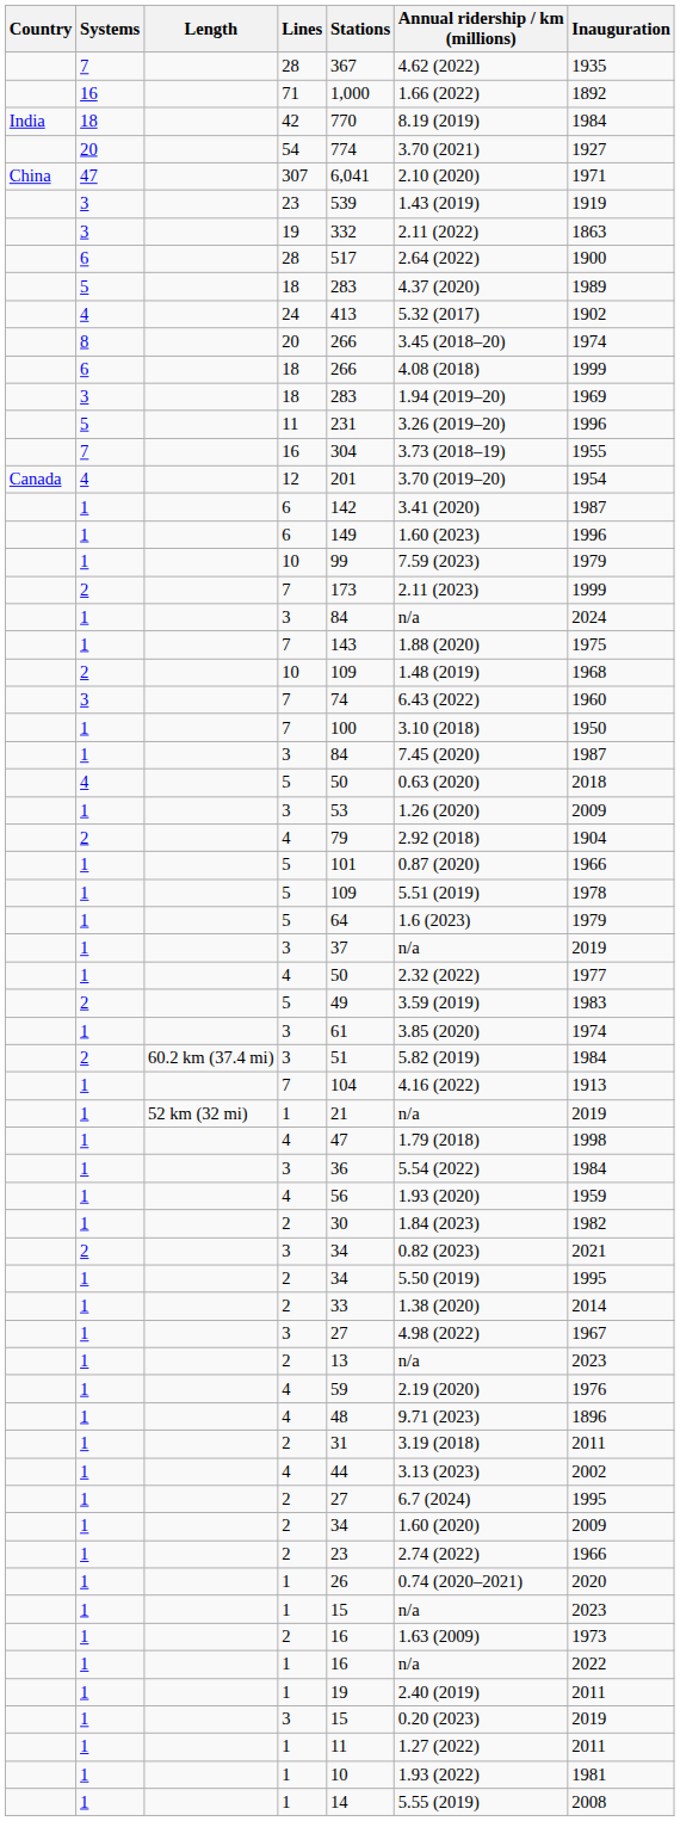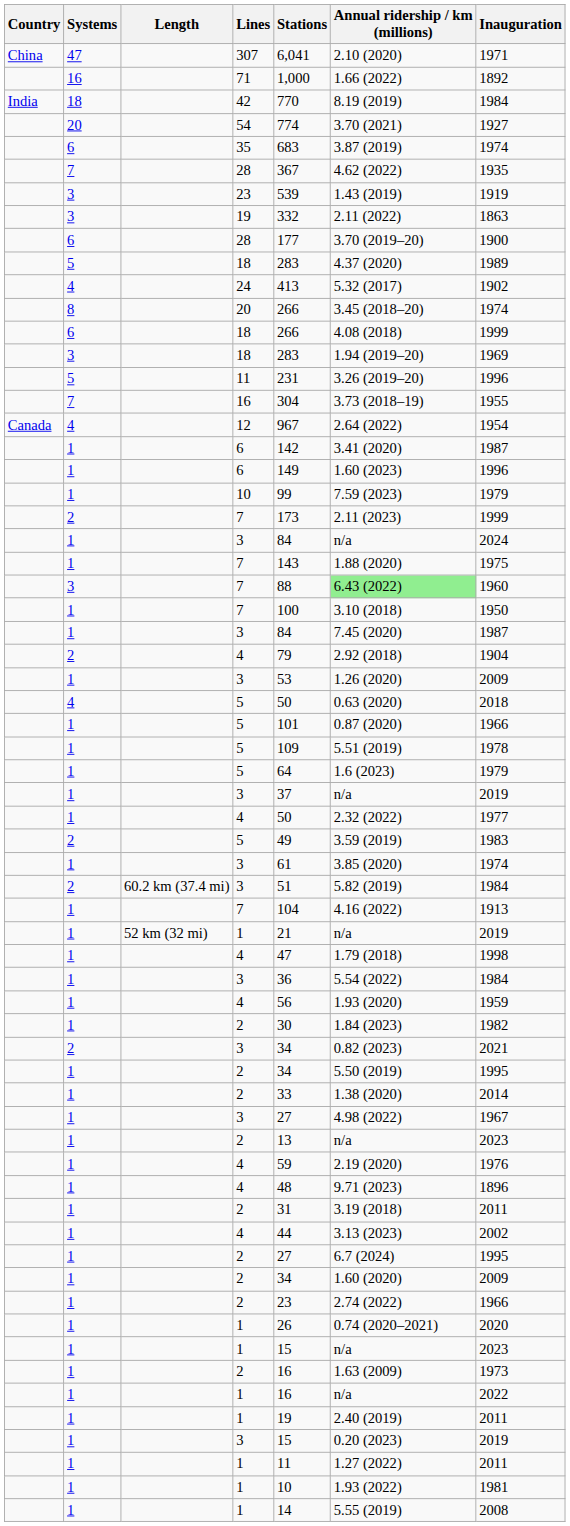 <table class="wikitable sortable sticky-header-multi static-row-numbers" style="font-size:;">
 <tr>
 <th>Country</th>
 <th>Systems</th>
 <th data-sort-type="number">Length</th>
 <th>Lines</th>
 <th>Stations</th>
 <th data-sort-type="number">Annual ridership / km<br>(millions)</th>
 <th>Inauguration</th>
 </tr>
 <tr>
-<td> </td>
-<td><a href='#'>7</a></td>
+<td> <a href='#'>China</a></td>
+<td><a href='#'>47</a></td>
 <td></td>
-<td>28</td>
-<td>367</td>
-<td>4.62 (2022)</td>
-<td>1935</td>
+<td>307</td>
+<td>6,041</td>
+<td>2.10 (2020)</td>
+<td>1971</td>
 </tr>
 <tr>
 <td> </td>
 <td><a href='#'>16</a></td>
 <td></td>
 <td>71</td>
 <td>1,000</td>
 <td>1.66 (2022)</td>
 <td>1892</td>
 </tr>
 <tr>
 <td> <a href='#'>India</a></td>
 <td><a href='#'>18</a></td>
 <td></td>
 <td>42</td>
 <td>770</td>
 <td>8.19 (2019)</td>
 <td>1984</td>
 </tr>
 <tr>
 <td></td>
 <td><a href='#'>20</a></td>
 <td></td>
 <td>54</td>
 <td>774</td>
 <td>3.70 (2021)</td>
 <td>1927</td>
 </tr>
 <tr>
-<td> <a href='#'>China</a></td>
-<td><a href='#'>47</a></td>
+<td> </td>
+<td><a href='#'>6</a></td>
 <td></td>
-<td>307</td>
-<td>6,041</td>
-<td>2.10 (2020)</td>
-<td>1971</td>
+<td>35</td>
+<td>683</td>
+<td>3.87 (2019)</td>
+<td>1974</td>
+</tr>
+<tr>
+<td> </td>
+<td><a href='#'>7</a></td>
+<td></td>
+<td>28</td>
+<td>367</td>
+<td>4.62 (2022)</td>
+<td>1935</td>
 </tr>
 <tr>
 <td> </td>
 <td><a href='#'>3</a></td>
 <td></td>
 <td>23</td>
 <td>539</td>
 <td>1.43 (2019)</td>
 <td>1919</td>
 </tr>
 <tr>
 <td> </td>
 <td><a href='#'>3</a></td>
 <td></td>
 <td>19</td>
 <td>332</td>
 <td>2.11 (2022)</td>
 <td>1863</td>
 </tr>
 <tr>
 <td> </td>
 <td><a href='#'>6</a></td>
 <td></td>
 <td>28</td>
-<td>517</td>
-<td>2.64 (2022)</td>
+<td>177</td>
+<td>3.70 (2019–20)</td>
 <td>1900</td>
 </tr>
 <tr>
 <td> </td>
 <td><a href='#'>5</a></td>
 <td></td>
 <td>18</td>
 <td>283</td>
 <td>4.37 (2020)</td>
 <td>1989</td>
 </tr>
 <tr>
 <td> </td>
 <td><a href='#'>4</a></td>
 <td></td>
 <td>24</td>
 <td>413</td>
 <td>5.32 (2017)</td>
 <td>1902</td>
 </tr>
 <tr>
 <td> </td>
 <td><a href='#'>8</a></td>
 <td></td>
 <td>20</td>
 <td>266</td>
 <td>3.45 (2018–20)</td>
 <td>1974</td>
 </tr>
 <tr>
 <td> </td>
 <td><a href='#'>6</a></td>
 <td></td>
 <td>18</td>
 <td>266</td>
 <td>4.08 (2018)</td>
 <td>1999</td>
 </tr>
 <tr>
 <td> </td>
 <td><a href='#'>3</a></td>
 <td></td>
 <td>18</td>
 <td>283</td>
 <td>1.94 (2019–20)</td>
 <td>1969</td>
 </tr>
 <tr>
 <td> </td>
 <td><a href='#'>5</a></td>
 <td></td>
 <td>11</td>
 <td>231</td>
 <td>3.26 (2019–20)</td>
 <td>1996</td>
 </tr>
 <tr>
 <td> </td>
 <td><a href='#'>7</a></td>
 <td></td>
 <td>16</td>
 <td>304</td>
 <td>3.73 (2018–19)</td>
 <td>1955</td>
 </tr>
 <tr>
 <td> <a href='#'>Canada</a></td>
 <td><a href='#'>4</a></td>
 <td></td>
 <td>12</td>
-<td>201</td>
-<td>3.70 (2019–20)</td>
+<td>967</td>
+<td>2.64 (2022)</td>
 <td>1954</td>
 </tr>
 <tr>
 <td> </td>
 <td><a href='#'>1</a></td>
 <td></td>
 <td>6</td>
 <td>142</td>
 <td>3.41 (2020)</td>
 <td>1987</td>
 </tr>
 <tr>
 <td> </td>
 <td><a href='#'>1</a></td>
 <td></td>
 <td>6</td>
 <td>149</td>
 <td>1.60 (2023)</td>
 <td>1996</td>
 </tr>
 <tr>
 <td></td>
 <td><a href='#'>1</a></td>
 <td></td>
 <td>10</td>
 <td>99</td>
 <td>7.59 (2023)</td>
 <td>1979</td>
 </tr>
 <tr>
 <td> </td>
 <td><a href='#'>2</a></td>
 <td></td>
 <td>7</td>
 <td>173</td>
 <td>2.11 (2023)</td>
 <td>1999</td>
 </tr>
 <tr>
 <td> </td>
 <td><a href='#'>1</a></td>
 <td></td>
 <td>3</td>
 <td>84</td>
 <td>n/a</td>
 <td>2024</td>
 </tr>
 <tr>
 <td> </td>
 <td><a href='#'>1</a></td>
 <td></td>
 <td>7</td>
 <td>143</td>
 <td>1.88 (2020)</td>
 <td>1975</td>
 </tr>
 <tr>
 <td> </td>
-<td><a href='#'>2</a></td>
-<td></td>
-<td>10</td>
-<td>109</td>
-<td>1.48 (2019)</td>
-<td>1968</td>
-</tr>
-<tr>
-<td> </td>
 <td><a href='#'>3</a></td>
 <td></td>
 <td>7</td>
-<td>74</td>
-<td>6.43 (2022)</td>
+<td>88</td>
+<td style="background: lightgreen;">6.43 (2022)</td>
 <td>1960</td>
 </tr>
 <tr>
 <td> </td>
 <td><a href='#'>1</a></td>
 <td></td>
 <td>7</td>
 <td>100</td>
 <td>3.10 (2018)</td>
 <td>1950</td>
 </tr>
 <tr>
 <td> </td>
 <td><a href='#'>1</a></td>
 <td></td>
 <td>3</td>
 <td>84</td>
 <td>7.45 (2020)</td>
 <td>1987</td>
 </tr>
 <tr>
 <td> </td>
-<td><a href='#'>4</a></td>
+<td><a href='#'>2</a></td>
 <td></td>
-<td>5</td>
-<td>50</td>
-<td>0.63 (2020)</td>
-<td>2018</td>
+<td>4</td>
+<td>79</td>
+<td>2.92 (2018)</td>
+<td>1904</td>
 </tr>
 <tr>
 <td></td>
 <td><a href='#'>1</a></td>
 <td></td>
 <td>3</td>
 <td>53</td>
 <td>1.26 (2020)</td>
 <td>2009</td>
 </tr>
 <tr>
 <td> </td>
-<td><a href='#'>2</a></td>
+<td><a href='#'>4</a></td>
 <td></td>
-<td>4</td>
-<td>79</td>
-<td>2.92 (2018)</td>
-<td>1904</td>
+<td>5</td>
+<td>50</td>
+<td>0.63 (2020)</td>
+<td>2018</td>
 </tr>
 <tr>
 <td> </td>
 <td><a href='#'>1</a></td>
 <td></td>
 <td>5</td>
 <td>101</td>
 <td>0.87 (2020)</td>
 <td>1966</td>
 </tr>
 <tr>
 <td> </td>
 <td><a href='#'>1</a></td>
 <td></td>
 <td>5</td>
 <td>109</td>
 <td>5.51 (2019)</td>
 <td>1978</td>
 </tr>
 <tr>
 <td> </td>
 <td><a href='#'>1</a></td>
 <td></td>
 <td>5</td>
 <td>64</td>
 <td>1.6 (2023)</td>
 <td>1979</td>
 </tr>
 <tr>
 <td> </td>
 <td><a href='#'>1</a></td>
 <td></td>
 <td>3</td>
 <td>37</td>
 <td>n/a</td>
 <td>2019</td>
 </tr>
 <tr>
 <td> </td>
 <td><a href='#'>1</a></td>
 <td></td>
 <td>4</td>
 <td>50</td>
 <td>2.32 (2022)</td>
 <td>1977</td>
 </tr>
 <tr>
 <td> </td>
 <td><a href='#'>2</a></td>
 <td></td>
 <td>5</td>
 <td>49</td>
 <td>3.59 (2019)</td>
 <td>1983</td>
 </tr>
 <tr>
 <td> </td>
 <td><a href='#'>1</a></td>
 <td></td>
 <td>3</td>
 <td>61</td>
 <td>3.85 (2020)</td>
 <td>1974</td>
 </tr>
 <tr>
 <td> </td>
 <td><a href='#'>2</a></td>
 <td>60.2 km (37.4 mi)</td>
 <td>3</td>
 <td>51</td>
 <td>5.82 (2019)</td>
 <td>1984</td>
 </tr>
 <tr>
 <td> </td>
 <td><a href='#'>1</a></td>
 <td></td>
 <td>7</td>
 <td>104</td>
 <td>4.16 (2022)</td>
 <td>1913</td>
 </tr>
 <tr>
 <td> </td>
 <td><a href='#'>1</a></td>
 <td>52 km (32 mi)</td>
 <td>1</td>
 <td>21</td>
 <td>n/a</td>
 <td>2019</td>
 </tr>
 <tr>
 <td> </td>
 <td><a href='#'>1</a></td>
 <td></td>
 <td>4</td>
 <td>47</td>
 <td>1.79 (2018)</td>
 <td>1998</td>
 </tr>
 <tr>
 <td> </td>
 <td><a href='#'>1</a></td>
 <td></td>
 <td>3</td>
 <td>36</td>
 <td>5.54 (2022)</td>
 <td>1984</td>
 </tr>
 <tr>
 <td> </td>
 <td><a href='#'>1</a></td>
 <td></td>
 <td>4</td>
 <td>56</td>
 <td>1.93 (2020)</td>
 <td>1959</td>
 </tr>
 <tr>
 <td> </td>
 <td><a href='#'>1</a></td>
 <td></td>
 <td>2</td>
 <td>30</td>
 <td>1.84 (2023)</td>
 <td>1982</td>
 </tr>
 <tr>
 <td> </td>
 <td><a href='#'>2</a></td>
 <td></td>
 <td>3</td>
 <td>34</td>
 <td>0.82 (2023)</td>
 <td>2021</td>
 </tr>
 <tr>
 <td></td>
 <td><a href='#'>1</a></td>
 <td></td>
 <td>2</td>
 <td>34</td>
 <td>5.50 (2019)</td>
 <td>1995</td>
 </tr>
 <tr>
 <td> </td>
 <td><a href='#'>1</a></td>
 <td></td>
 <td>2</td>
 <td>33</td>
 <td>1.38 (2020)</td>
 <td>2014</td>
 </tr>
 <tr>
 <td> </td>
 <td><a href='#'>1</a></td>
 <td></td>
 <td>3</td>
 <td>27</td>
 <td>4.98 (2022)</td>
 <td>1967</td>
 </tr>
 <tr>
 <td></td>
 <td><a href='#'>1</a></td>
 <td></td>
 <td>2</td>
 <td>13</td>
 <td>n/a</td>
 <td>2023</td>
 </tr>
 <tr>
 <td> </td>
 <td><a href='#'>1</a></td>
 <td></td>
 <td>4</td>
 <td>59</td>
 <td>2.19 (2020)</td>
 <td>1976</td>
 </tr>
 <tr>
 <td> </td>
 <td><a href='#'>1</a></td>
 <td></td>
 <td>4</td>
 <td>48</td>
 <td>9.71 (2023)</td>
 <td>1896</td>
 </tr>
 <tr>
 <td> </td>
 <td><a href='#'>1</a></td>
 <td></td>
 <td>2</td>
 <td>31</td>
 <td>3.19 (2018)</td>
 <td>2011</td>
 </tr>
 <tr>
 <td> </td>
 <td><a href='#'>1</a></td>
 <td></td>
 <td>4</td>
 <td>44</td>
 <td>3.13 (2023)</td>
 <td>2002</td>
 </tr>
 <tr>
 <td> </td>
 <td><a href='#'>1</a></td>
 <td></td>
 <td>2</td>
 <td>27</td>
 <td>6.7 (2024)</td>
 <td>1995</td>
 </tr>
 <tr>
 <td> </td>
 <td><a href='#'>1</a></td>
 <td></td>
 <td>2</td>
 <td>34</td>
 <td>1.60 (2020)</td>
 <td>2009</td>
 </tr>
 <tr>
 <td> </td>
 <td><a href='#'>1</a></td>
 <td></td>
 <td>2</td>
 <td>23</td>
 <td>2.74 (2022)</td>
 <td>1966</td>
 </tr>
 <tr>
 <td> </td>
 <td><a href='#'>1</a></td>
 <td></td>
 <td>1</td>
 <td>26</td>
 <td>0.74 (2020–2021)</td>
 <td>2020</td>
 </tr>
 <tr>
 <td> </td>
 <td><a href='#'>1</a></td>
 <td></td>
 <td>1</td>
 <td>15</td>
 <td>n/a</td>
 <td>2023</td>
 </tr>
 <tr>
 <td> </td>
 <td><a href='#'>1</a></td>
 <td></td>
 <td>2</td>
 <td>16</td>
 <td>1.63 (2009)</td>
 <td>1973</td>
 </tr>
 <tr>
 <td> </td>
 <td><a href='#'>1</a></td>
 <td></td>
 <td>1</td>
 <td>16</td>
 <td>n/a</td>
 <td>2022</td>
 </tr>
 <tr>
 <td> </td>
 <td><a href='#'>1</a></td>
 <td></td>
 <td>1</td>
 <td>19</td>
 <td>2.40 (2019)</td>
 <td>2011</td>
 </tr>
 <tr>
 <td></td>
 <td><a href='#'>1</a></td>
 <td></td>
 <td>3</td>
 <td>15</td>
 <td>0.20 (2023)</td>
 <td>2019</td>
 </tr>
 <tr>
 <td> </td>
 <td><a href='#'>1</a></td>
 <td></td>
 <td>1</td>
 <td>11</td>
 <td>1.27 (2022)</td>
 <td>2011</td>
 </tr>
 <tr>
 <td> </td>
 <td><a href='#'>1</a></td>
 <td></td>
 <td>1</td>
 <td>10</td>
 <td>1.93 (2022)</td>
 <td>1981</td>
 </tr>
 <tr>
 <td> </td>
 <td><a href='#'>1</a></td>
 <td></td>
 <td>1</td>
 <td>14</td>
 <td>5.55 (2019)</td>
 <td>2008</td>
 </tr>
 </table>
